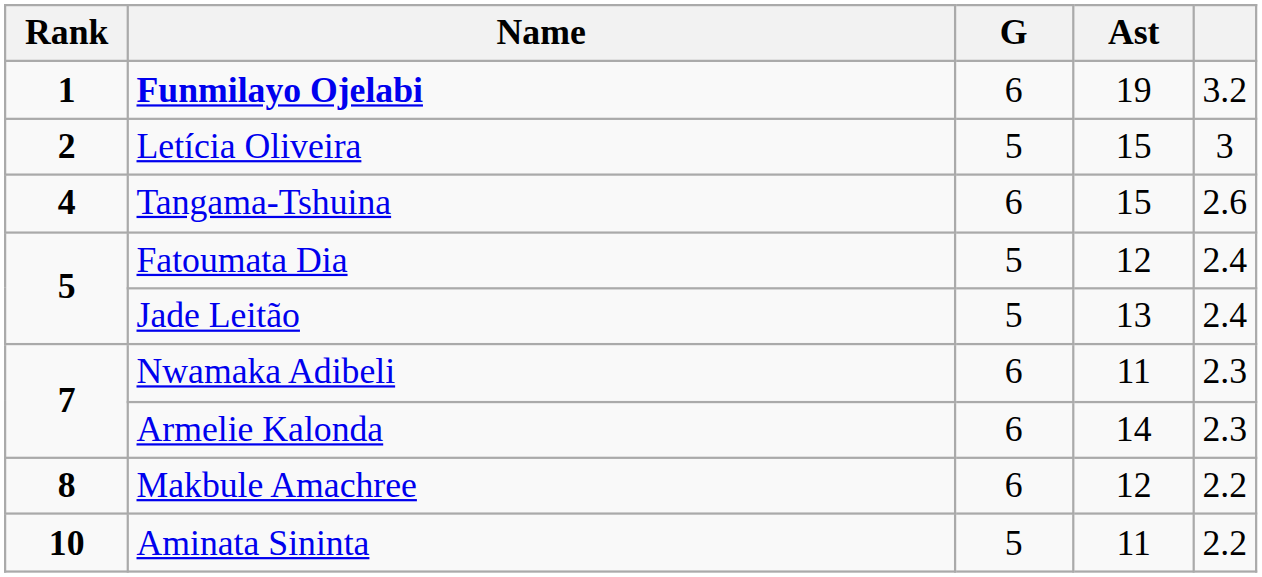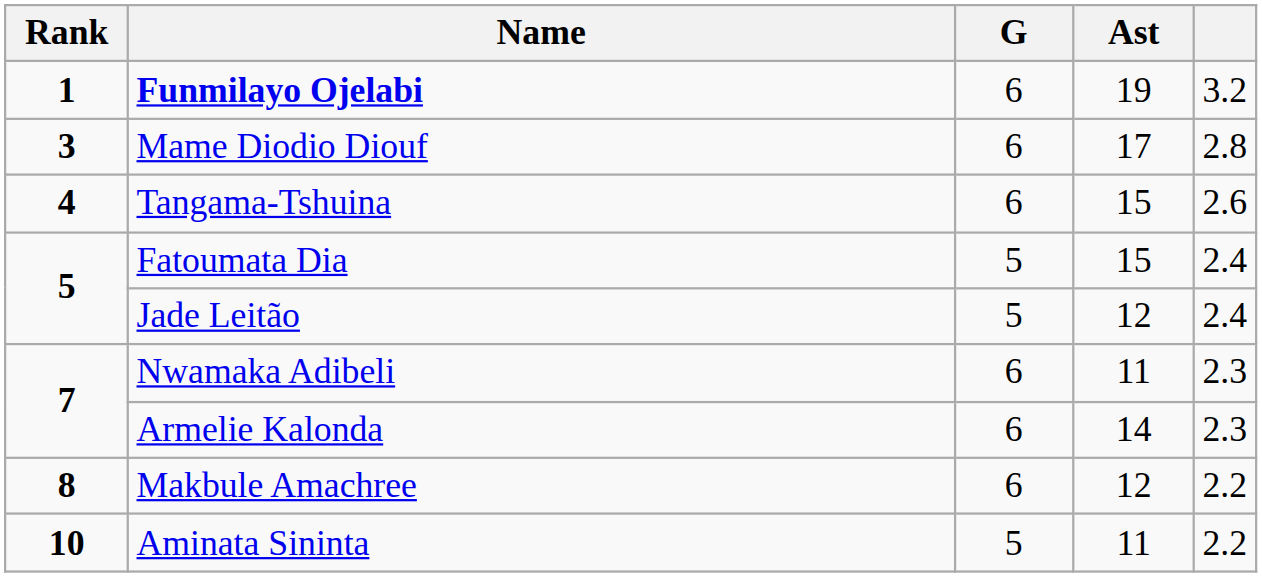 <table class="wikitable" style="width:90%;">
 <tr>
 <th style="width:10%;">Rank</th>
 <th style="width:70%;">Name</th>
 <th style="width:10%;">G</th>
 <th style="width:10%;">Ast</th>
 <th style="width:10%;"></th>
 </tr>
 <tr align=center>
 <td><strong>1</strong></td>
 <td align=left> <strong><a href='#'>Funmilayo Ojelabi</a></strong></td>
 <td>6</td>
 <td>19</td>
 <td>3.2</td>
 </tr>
 <tr align=center>
-<td><strong>2</strong></td>
-<td align=left> <a href='#'>Letícia Oliveira</a></td>
-<td>5</td>
-<td>15</td>
-<td>3</td>
+<td><strong>3</strong></td>
+<td align=left> <a href='#'>Mame Diodio Diouf</a></td>
+<td>6</td>
+<td>17</td>
+<td>2.8</td>
 </tr>
 <tr align=center>
 <td><strong>4</strong></td>
 <td align=left> <a href='#'>Tangama-Tshuina</a></td>
 <td>6</td>
 <td>15</td>
 <td>2.6</td>
 </tr>
 <tr align=center>
 <td rowspan=2><strong>5</strong></td>
 <td align=left> <a href='#'>Fatoumata Dia</a></td>
 <td>5</td>
-<td>12</td>
+<td>15</td>
 <td>2.4</td>
 </tr>
 <tr align=center>
 <td align=left> <a href='#'>Jade Leitão</a></td>
 <td>5</td>
-<td>13</td>
+<td>12</td>
 <td>2.4</td>
 </tr>
 <tr align=center>
 <td rowspan=2><strong>7</strong></td>
 <td align=left> <a href='#'>Nwamaka Adibeli</a></td>
 <td>6</td>
 <td>11</td>
 <td>2.3</td>
 </tr>
 <tr align=center>
 <td align=left> <a href='#'>Armelie Kalonda</a></td>
 <td>6</td>
 <td>14</td>
 <td>2.3</td>
 </tr>
 <tr align=center>
 <td><strong>8</strong></td>
 <td align=left> <a href='#'>Makbule Amachree</a></td>
 <td>6</td>
 <td>12</td>
 <td>2.2</td>
 </tr>
 <tr align=center>
 <td><strong>10</strong></td>
 <td align=left> <a href='#'>Aminata Sininta</a></td>
 <td>5</td>
 <td>11</td>
 <td>2.2</td>
 </tr>
 </table>
